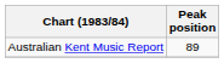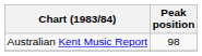 <table class="wikitable sortable">
 <tr>
 <th>Chart (1983/84)</th>
 <th>Peak<br>position</th>
 </tr>
 <tr>
 <td>Australian <a href='#'>Kent Music Report</a></td>
-<td style="text-align:center;">89</td>
+<td style="text-align:center;">98</td>
 </tr>
 <tr>
 </tr>
 </table>
